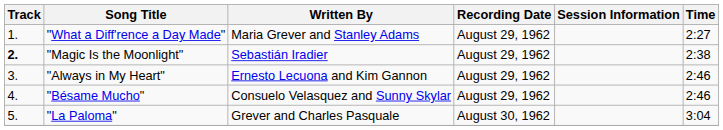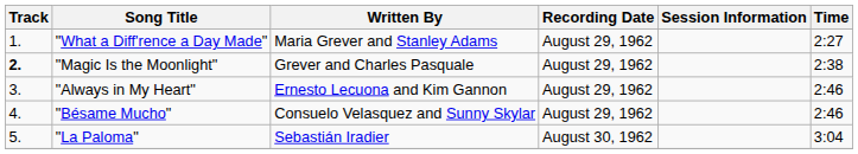 <table class="wikitable" style="font-size:95%;">
 <tr>
 <th>Track</th>
 <th>Song Title</th>
 <th>Written By</th>
 <th>Recording Date</th>
 <th>Session Information</th>
 <th>Time</th>
 </tr>
 <tr>
 <td>1.</td>
 <td>"<a href='#'>What a Diff'rence a Day Made</a>"</td>
 <td>Maria Grever and <a href='#'>Stanley Adams</a></td>
 <td>August 29, 1962</td>
 <td></td>
 <td>2:27</td>
 </tr>
 <tr>
 <td><strong>2.</strong></td>
 <td>"Magic Is the Moonlight"</td>
-<td><a href='#'>Sebastián Iradier</a></td>
+<td>Grever and Charles Pasquale</td>
 <td>August 29, 1962</td>
 <td></td>
 <td>2:38</td>
 </tr>
 <tr>
 <td>3.</td>
 <td>"Always in My Heart"</td>
 <td><a href='#'>Ernesto Lecuona</a> and Kim Gannon</td>
 <td>August 29, 1962</td>
 <td></td>
 <td>2:46</td>
 </tr>
 <tr>
 <td>4.</td>
 <td>"<a href='#'>Bésame Mucho</a>"</td>
 <td>Consuelo Velasquez and <a href='#'>Sunny Skylar</a></td>
 <td>August 29, 1962</td>
 <td></td>
 <td>2:46</td>
 </tr>
 <tr>
 <td>5.</td>
 <td>"<a href='#'>La Paloma</a>"</td>
-<td>Grever and Charles Pasquale</td>
+<td><a href='#'>Sebastián Iradier</a></td>
 <td>August 30, 1962</td>
 <td></td>
 <td>3:04</td>
 </tr>
 <tr>
 </tr>
 </table>
